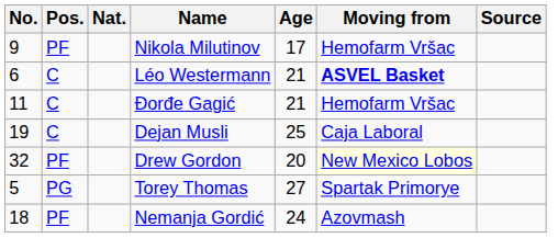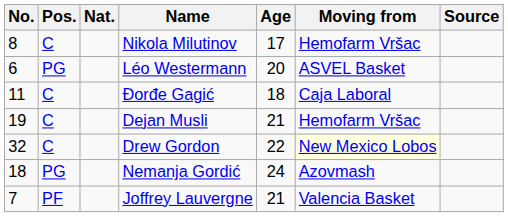 <table class="wikitable">
 <tr>
 <th>No.</th>
 <th>Pos.</th>
 <th>Nat.</th>
 <th>Name</th>
 <th>Age</th>
 <th>Moving from</th>
 <th>Source</th>
 </tr>
 <tr>
-<td>9</td>
-<td><a href='#'>PF</a></td>
+<td>8</td>
+<td><a href='#'>C</a></td>
 <td></td>
 <td><a href='#'>Nikola Milutinov</a></td>
 <td align=center>17</td>
 <td> <a href='#'>Hemofarm Vršac</a></td>
 <td align=center></td>
 </tr>
 <tr>
 <td>6</td>
-<td><a href='#'>C</a></td>
+<td><a href='#'>PG</a></td>
 <td></td>
 <td><a href='#'>Léo Westermann</a></td>
-<td align=center>21</td>
-<td><strong> <a href='#'>ASVEL Basket</a></strong></td>
+<td align=center>20</td>
+<td> <a href='#'>ASVEL Basket</a></td>
 <td align=center></td>
 </tr>
 <tr>
 <td>11</td>
 <td><a href='#'>C</a></td>
 <td></td>
 <td><a href='#'>Đorđe Gagić</a></td>
-<td align=center>21</td>
-<td> <a href='#'>Hemofarm Vršac</a></td>
+<td align=center>18</td>
+<td> <a href='#'>Caja Laboral</a></td>
 <td align=center></td>
 </tr>
 <tr>
 <td>19</td>
 <td><a href='#'>C</a></td>
 <td></td>
 <td><a href='#'>Dejan Musli</a></td>
-<td align=center>25</td>
-<td> <a href='#'>Caja Laboral</a></td>
+<td align=center>21</td>
+<td> <a href='#'>Hemofarm Vršac</a></td>
 <td align=center></td>
 </tr>
 <tr>
 <td>32</td>
-<td><a href='#'>PF</a></td>
+<td><a href='#'>C</a></td>
 <td></td>
 <td><a href='#'>Drew Gordon</a></td>
-<td align=center>20</td>
+<td align=center>22</td>
 <td style="background: lightyellow;"> <a href='#'>New Mexico Lobos</a></td>
 <td align=center></td>
 </tr>
 <tr>
-<td>5</td>
+<td>18</td>
 <td><a href='#'>PG</a></td>
-<td></td>
-<td><a href='#'>Torey Thomas</a></td>
-<td align=center>27</td>
-<td> <a href='#'>Spartak Primorye</a></td>
-<td align=center></td>
-</tr>
-<tr>
-<td>18</td>
-<td><a href='#'>PF</a></td>
 <td></td>
 <td><a href='#'>Nemanja Gordić</a></td>
 <td align=center>24</td>
 <td> <a href='#'>Azovmash</a></td>
 <td align=center></td>
 </tr>
+<tr>
+<td>7</td>
+<td><a href='#'>PF</a></td>
+<td></td>
+<td><a href='#'>Joffrey Lauvergne</a></td>
+<td align=center>21</td>
+<td> <a href='#'>Valencia Basket</a></td>
+<td align=center></td>
+</tr>
 </table>
